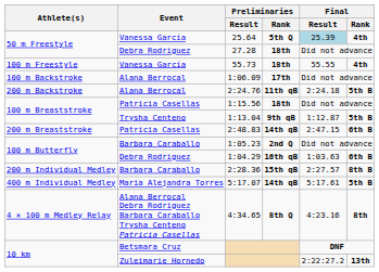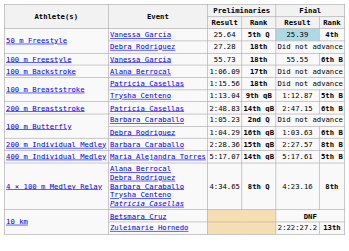 <table class="wikitable" border="1" style="font-size:90%">
 <tr>
 <th rowspan=2>Athlete(s)</th>
 <th rowspan=2>Event</th>
 <th colspan=2>Preliminaries</th>
 <th colspan=2>Final</th>
 </tr>
 <tr>
 <th>Result</th>
 <th>Rank</th>
 <th>Result</th>
 <th>Rank</th>
 </tr>
 <tr>
 <td rowspan=2><a href='#'>50 m Freestyle</a></td>
 <td><a href='#'>Vanessa García</a></td>
 <td align=center>25.64</td>
 <td align=center><strong>5th Q</strong></td>
 <td align=center style="background: lightblue;">25.39</td>
 <td align=center><strong>4th</strong></td>
 </tr>
 <tr>
 <td><a href='#'>Debra Rodriguez</a></td>
 <td align=center>27.28</td>
 <td align=center><strong>18th</strong></td>
 <td align=center colspan=2>Did not advance</td>
 </tr>
 <tr>
 <td><a href='#'>100 m Freestyle</a></td>
 <td><a href='#'>Vanessa García</a></td>
 <td align=center>55.73</td>
 <td align=center><strong>18th</strong></td>
 <td align=center>55.55</td>
-<td align=center><strong>4th</strong></td>
+<td align=center><strong>6th B</strong></td>
 </tr>
 <tr>
 <td><a href='#'>100 m Backstroke</a></td>
 <td><a href='#'>Alana Berrocal</a></td>
 <td align=center>1:06.09</td>
 <td align=center><strong>17th</strong></td>
 <td align=center colspan=2>Did not advance</td>
-</tr>
-<tr>
-<td><a href='#'>200 m Backstroke</a></td>
-<td><a href='#'>Alana Berrocal</a></td>
-<td align=center>2:24.76</td>
-<td align=center><strong>11th qB</strong></td>
-<td align=center>2:24.18</td>
-<td align=center><strong>5th B</strong></td>
 </tr>
 <tr>
 <td rowspan=2><a href='#'>100 m Breaststroke</a></td>
 <td><a href='#'>Patricia Casellas</a></td>
 <td align=center>1:15.56</td>
 <td align=center><strong>18th</strong></td>
 <td align=center colspan=2>Did not advance</td>
 </tr>
 <tr>
 <td><a href='#'>Trysha Centeno</a></td>
 <td align=center>1:13.04</td>
 <td align=center><strong>9th qB</strong></td>
 <td align=center>1:12.87</td>
 <td align=center><strong>5th B</strong></td>
 </tr>
 <tr>
 <td><a href='#'>200 m Breaststroke</a></td>
 <td><a href='#'>Patricia Casellas</a></td>
 <td align=center>2:48.83</td>
 <td align=center><strong>14th qB</strong></td>
 <td align=center>2:47.15</td>
 <td align=center><strong>6th B</strong></td>
 </tr>
 <tr>
 <td rowspan=2><a href='#'>100 m Butterfly</a></td>
 <td><a href='#'>Barbara Caraballo</a></td>
 <td align=center>1:05.23</td>
 <td align=center><strong>2nd Q</strong></td>
 <td align=center colspan=2>Did not advance</td>
 </tr>
 <tr>
 <td><a href='#'>Debra Rodriguez</a></td>
 <td align=center>1:04.29</td>
 <td align=center><strong>16th qB</strong></td>
 <td align=center>1:03.63</td>
 <td align=center><strong>6th B</strong></td>
 </tr>
 <tr>
 <td><a href='#'>200 m Individual Medley</a></td>
 <td><a href='#'>Barbara Caraballo</a></td>
 <td align=center>2:28.36</td>
 <td align=center><strong>15th qB</strong></td>
 <td align=center>2:27.57</td>
 <td align=center><strong>8th B</strong></td>
 </tr>
 <tr>
 <td><a href='#'>400 m Individual Medley</a></td>
 <td><a href='#'>Maria Alejandra Torres</a></td>
 <td align=center>5:17.07</td>
 <td align=center><strong>14th qB</strong></td>
 <td align=center>5:17.61</td>
 <td align=center><strong>5th B</strong></td>
 </tr>
 <tr>
 <td><a href='#'>4 × 100 m Medley Relay</a></td>
 <td><a href='#'>Alana Berrocal</a><br><a href='#'>Debra Rodriguez</a><br><a href='#'>Barbara Caraballo</a><br><a href='#'>Trysha Centeno</a><br><em><a href='#'>Patricia Casellas</a></em></td>
 <td align=center>4:34.65</td>
 <td align=center><strong>8th Q</strong></td>
 <td align=center>4:23.16</td>
 <td align=center><strong>8th</strong></td>
 </tr>
 <tr>
 <td rowspan=2><a href='#'>10 km</a></td>
 <td><a href='#'>Betsmara Cruz</a></td>
 <td align=center colspan=2 bgcolor=wheat></td>
 <td align=center colspan=2><strong>DNF</strong></td>
 </tr>
 <tr>
 <td><a href='#'>Zuleimarie Hornedo</a></td>
 <td align=center colspan=2 bgcolor=wheat></td>
 <td align=center>2:22:27.2</td>
 <td align=center><strong>13th</strong></td>
 </tr>
 </table>
